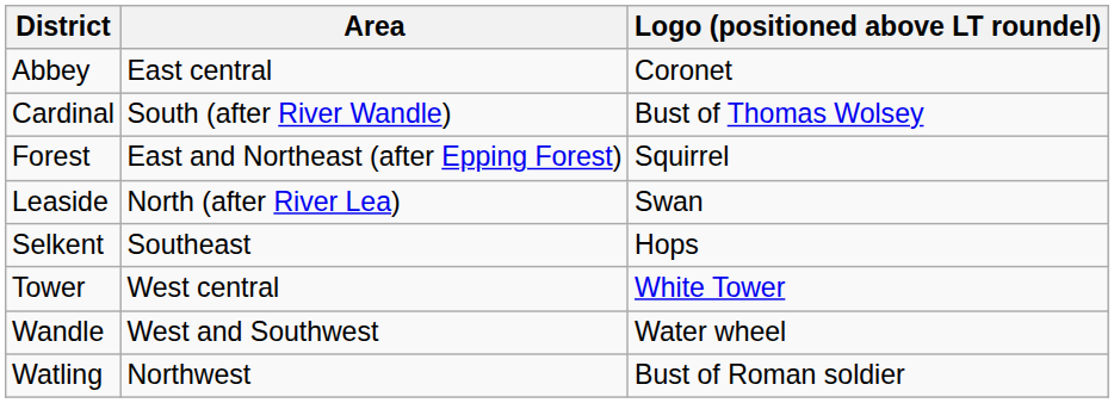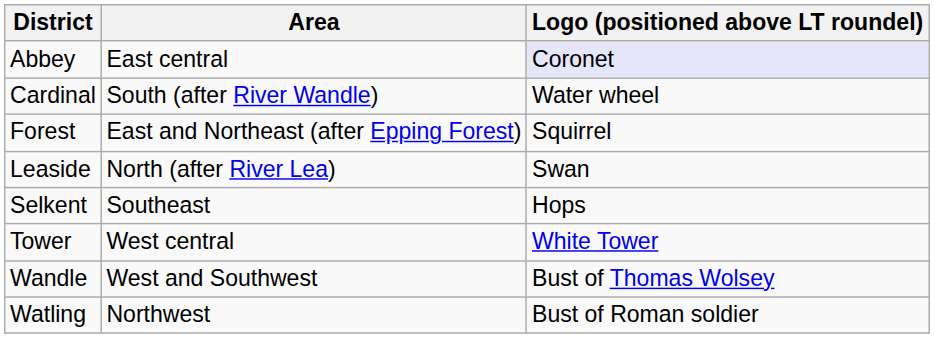 <table class="wikitable">
 <tr>
 <th>District</th>
 <th>Area</th>
 <th>Logo (positioned above LT roundel)</th>
 </tr>
 <tr>
 <td>Abbey</td>
 <td>East central</td>
-<td>Coronet</td>
+<td style="background: lavender;">Coronet</td>
 </tr>
 <tr>
 <td>Cardinal</td>
 <td>South (after <a href='#'>River Wandle</a>)</td>
-<td>Bust of <a href='#'>Thomas Wolsey</a></td>
+<td>Water wheel</td>
 </tr>
 <tr>
 <td>Forest</td>
 <td>East and Northeast (after <a href='#'>Epping Forest</a>)</td>
 <td>Squirrel</td>
 </tr>
 <tr>
 <td>Leaside</td>
 <td>North (after <a href='#'>River Lea</a>)</td>
 <td>Swan</td>
 </tr>
 <tr>
 <td>Selkent</td>
 <td>Southeast</td>
 <td>Hops</td>
 </tr>
 <tr>
 <td>Tower</td>
 <td>West central</td>
 <td><a href='#'>White Tower</a></td>
 </tr>
 <tr>
 <td>Wandle</td>
 <td>West and Southwest</td>
-<td>Water wheel</td>
+<td>Bust of <a href='#'>Thomas Wolsey</a></td>
 </tr>
 <tr>
 <td>Watling</td>
 <td>Northwest</td>
 <td>Bust of Roman soldier</td>
 </tr>
 </table>
